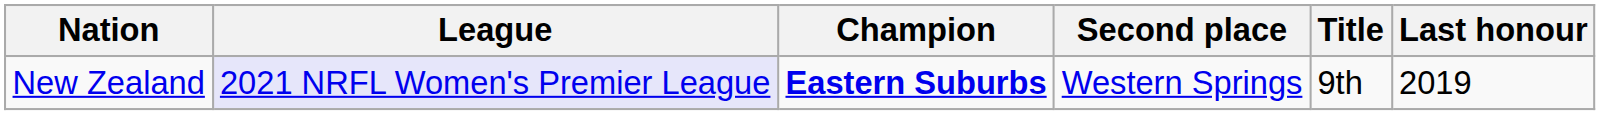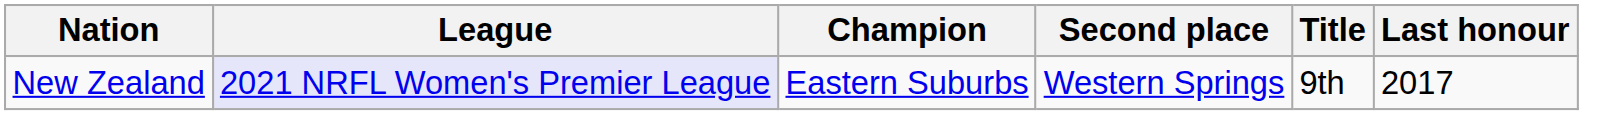 <table class="wikitable sortable">
 <tr>
 <th>Nation</th>
 <th>League</th>
 <th>Champion</th>
 <th>Second place</th>
 <th data-sort-type="number">Title</th>
 <th>Last honour</th>
 </tr>
 <tr>
 <td rowspan=3> <a href='#'>New Zealand</a></td>
 <td style="background: lavender;"><a href='#'>2021 NRFL Women's Premier League</a></td>
-<td><strong><a href='#'>Eastern Suburbs</a></strong></td>
+<td><a href='#'>Eastern Suburbs</a></td>
 <td><a href='#'>Western Springs</a></td>
 <td>9th</td>
-<td>2019</td>
+<td>2017</td>
 </tr>
 </table>
